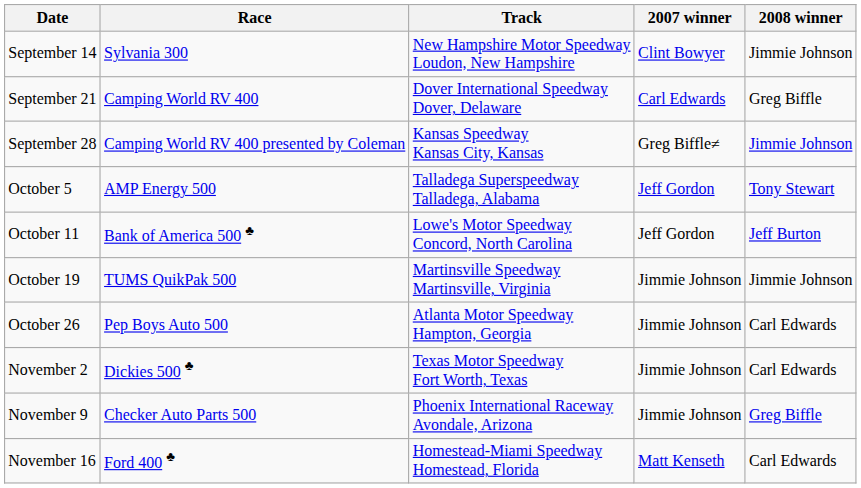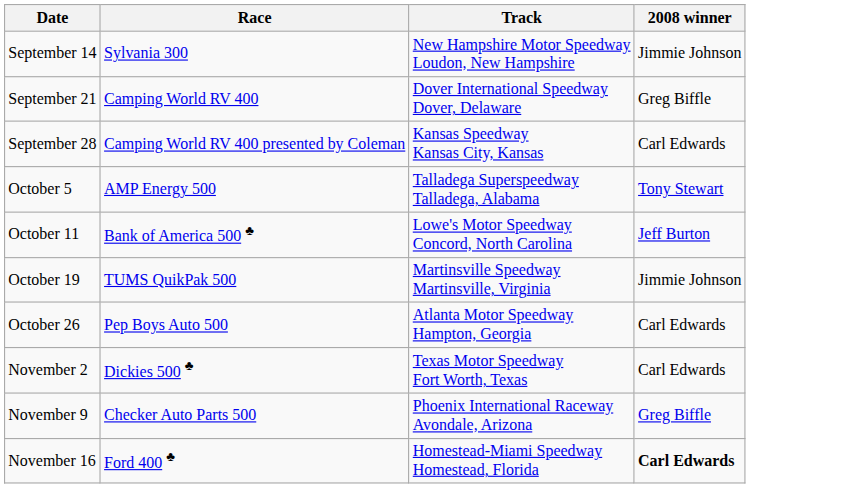 <table class="wikitable" style="font-size:90%;">
 <tr>
 <th>Date</th>
 <th>Race</th>
 <th>Track</th>
-<th>2007 winner</th>
 <th>2008 winner</th>
 </tr>
 <tr>
 <td>September 14</td>
 <td><a href='#'>Sylvania 300</a></td>
 <td><a href='#'>New Hampshire Motor Speedway</a><br><a href='#'>Loudon, New Hampshire</a></td>
-<td><a href='#'>Clint Bowyer</a></td>
 <td>Jimmie Johnson</td>
 </tr>
 <tr>
 <td>September 21</td>
 <td><a href='#'>Camping World RV 400</a></td>
 <td><a href='#'>Dover International Speedway</a><br><a href='#'>Dover, Delaware</a></td>
-<td><a href='#'>Carl Edwards</a></td>
 <td>Greg Biffle</td>
 </tr>
 <tr>
 <td>September 28</td>
 <td><a href='#'>Camping World RV 400 presented by Coleman</a></td>
 <td><a href='#'>Kansas Speedway</a><br><a href='#'>Kansas City, Kansas</a></td>
-<td>Greg Biffle≠</td>
-<td><a href='#'>Jimmie Johnson</a></td>
+<td>Carl Edwards</td>
 </tr>
 <tr>
 <td>October 5</td>
 <td><a href='#'>AMP Energy 500</a></td>
 <td><a href='#'>Talladega Superspeedway</a><br><a href='#'>Talladega, Alabama</a></td>
-<td><a href='#'>Jeff Gordon</a></td>
 <td><a href='#'>Tony Stewart</a></td>
 </tr>
 <tr>
 <td>October 11</td>
 <td><a href='#'>Bank of America 500</a> <sup>♣</sup></td>
 <td><a href='#'>Lowe's Motor Speedway</a><br><a href='#'>Concord, North Carolina</a></td>
-<td>Jeff Gordon</td>
 <td><a href='#'>Jeff Burton</a></td>
 </tr>
 <tr>
 <td>October 19</td>
 <td><a href='#'>TUMS QuikPak 500</a></td>
 <td><a href='#'>Martinsville Speedway</a><br><a href='#'>Martinsville, Virginia</a></td>
 <td>Jimmie Johnson</td>
-<td>Jimmie Johnson</td>
 </tr>
 <tr>
 <td>October 26</td>
 <td><a href='#'>Pep Boys Auto 500</a></td>
 <td><a href='#'>Atlanta Motor Speedway</a><br><a href='#'>Hampton, Georgia</a></td>
-<td>Jimmie Johnson</td>
 <td>Carl Edwards</td>
 </tr>
 <tr>
 <td>November 2</td>
 <td><a href='#'>Dickies 500</a> <sup>♣</sup></td>
 <td><a href='#'>Texas Motor Speedway</a><br><a href='#'>Fort Worth, Texas</a></td>
-<td>Jimmie Johnson</td>
 <td>Carl Edwards</td>
 </tr>
 <tr>
 <td>November 9</td>
 <td><a href='#'>Checker Auto Parts 500</a></td>
 <td><a href='#'>Phoenix International Raceway</a><br><a href='#'>Avondale, Arizona</a></td>
-<td>Jimmie Johnson</td>
 <td><a href='#'>Greg Biffle</a></td>
 </tr>
 <tr>
 <td>November 16</td>
 <td><a href='#'>Ford 400</a> <sup>♣</sup></td>
 <td><a href='#'>Homestead-Miami Speedway</a><br><a href='#'>Homestead, Florida</a></td>
-<td><a href='#'>Matt Kenseth</a></td>
-<td>Carl Edwards</td>
+<td><strong>Carl Edwards</strong></td>
 </tr>
 </table>
